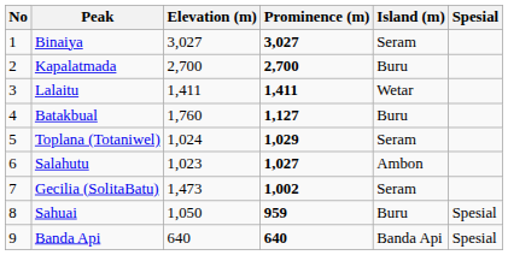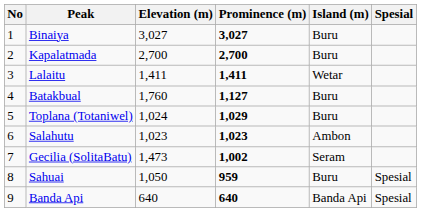 <table class="wikitable sortable">
 <tr>
 <th>No</th>
 <th>Peak</th>
 <th>Elevation (m)</th>
 <th>Prominence (m)</th>
 <th>Island (m)</th>
 <th>Spesial</th>
 </tr>
 <tr>
 <td>1</td>
 <td><a href='#'>Binaiya</a></td>
 <td>3,027</td>
 <td><strong>3,027</strong></td>
-<td>Seram</td>
+<td>Buru</td>
 <td></td>
 </tr>
 <tr>
 <td>2</td>
 <td><a href='#'>Kapalatmada</a></td>
 <td>2,700</td>
 <td><strong>2,700</strong></td>
 <td>Buru</td>
 <td></td>
 </tr>
 <tr>
 <td>3</td>
 <td><a href='#'>Lalaitu</a></td>
 <td>1,411</td>
 <td><strong>1,411</strong></td>
 <td>Wetar</td>
 <td></td>
 </tr>
 <tr>
 <td>4</td>
 <td><a href='#'>Batakbual</a></td>
 <td>1,760</td>
 <td><strong>1,127</strong></td>
 <td>Buru</td>
 <td></td>
 </tr>
 <tr>
 <td>5</td>
 <td><a href='#'>Toplana (Totaniwel)</a></td>
 <td>1,024</td>
 <td><strong>1,029</strong></td>
-<td>Seram</td>
+<td>Buru</td>
 <td></td>
 </tr>
 <tr>
 <td>6</td>
 <td><a href='#'>Salahutu</a></td>
 <td>1,023</td>
-<td><strong>1,027</strong></td>
+<td><strong>1,023</strong></td>
 <td>Ambon</td>
 <td></td>
 </tr>
 <tr>
 <td>7</td>
 <td><a href='#'>Gecilia (SolitaBatu)</a></td>
 <td>1,473</td>
 <td><strong>1,002</strong></td>
 <td>Seram</td>
 <td></td>
 </tr>
 <tr>
 <td>8</td>
 <td><a href='#'>Sahuai</a></td>
 <td>1,050</td>
 <td><strong>959</strong></td>
 <td>Buru</td>
 <td>Spesial</td>
 </tr>
 <tr>
 <td>9</td>
 <td><a href='#'>Banda Api</a></td>
 <td>640</td>
 <td><strong>640</strong></td>
 <td>Banda Api</td>
 <td>Spesial</td>
 </tr>
 </table>
